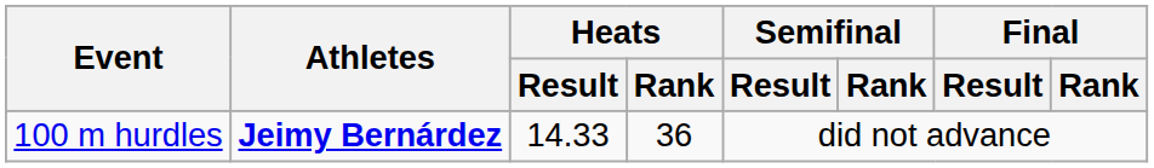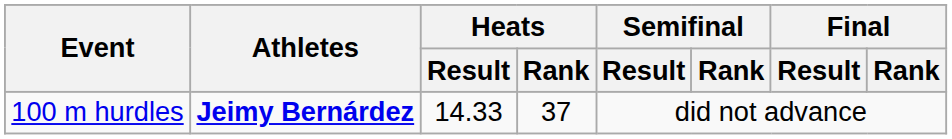 <table class="wikitable" border="1" style="font-size:90%">
 <tr>
 <th rowspan="2">Event</th>
 <th rowspan="2">Athletes</th>
 <th colspan="2">Heats</th>
 <th colspan="2">Semifinal</th>
 <th colspan="2">Final</th>
 </tr>
 <tr>
 <th>Result</th>
 <th>Rank</th>
 <th>Result</th>
 <th>Rank</th>
 <th>Result</th>
 <th>Rank</th>
 </tr>
 <tr>
 <td><a href='#'>100 m hurdles</a></td>
 <td><strong><a href='#'>Jeimy Bernárdez</a></strong></td>
 <td align=center>14.33</td>
-<td align=center>36</td>
+<td align=center>37</td>
 <td align=center colspan=4>did not advance</td>
 </tr>
 </table>
